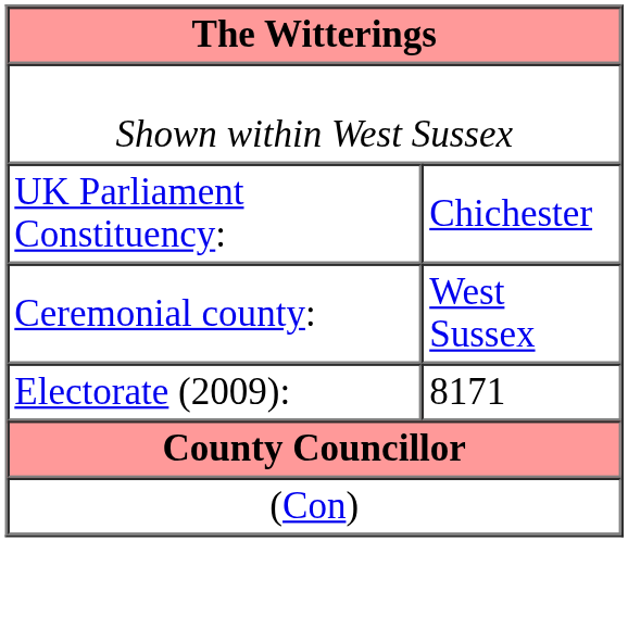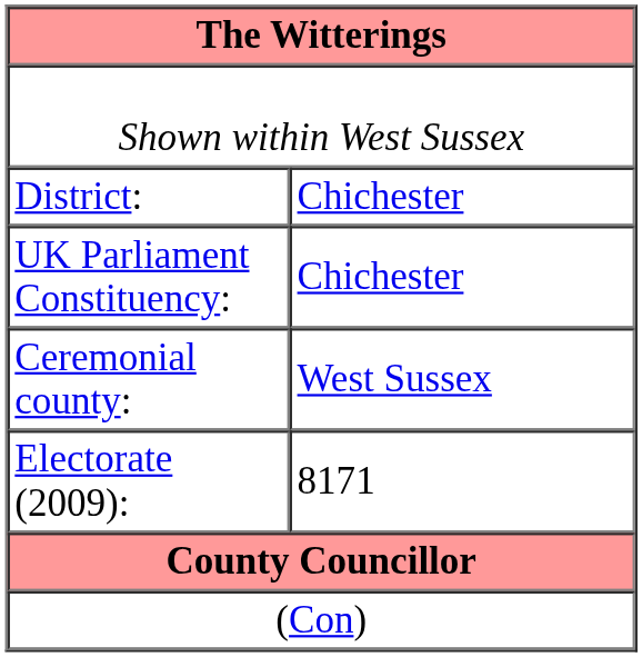 <table class="vcard" border=1 cellpadding=2 cellspacing=0 align=right width=260 style=margin-left:0.5em;>
 <tr>
 <th class="fn org" colspan=2 align=center bgcolor="#ff9999"><strong>The Witterings</strong></th>
 </tr>
 <tr>
 <td colspan=2 align=center><br><em>Shown within West Sussex</em></td>
+</tr>
+<tr class="note">
+<td width="45%"><a href='#'>District</a>:</td>
+<td><a href='#'>Chichester</a></td>
 </tr>
 <tr class="note">
 <td><a href='#'>UK Parliament Constituency</a>:</td>
 <td><a href='#'>Chichester</a></td>
 </tr>
 <tr class="note">
 <td><a href='#'>Ceremonial county</a>:</td>
 <td><a href='#'>West Sussex</a></td>
 </tr>
 <tr class="note">
 <td><a href='#'>Electorate</a> (2009):</td>
 <td>8171</td>
 </tr>
 <tr>
 <th colspan=2 align=center bgcolor="#ff9999">County Councillor</th>
 </tr>
 <tr>
 <td colspan=2 align=center> (<a href='#'>Con</a>)</td>
 </tr>
 </table>
